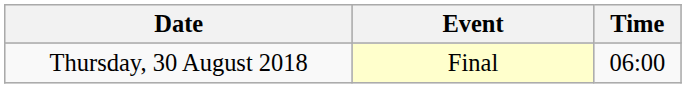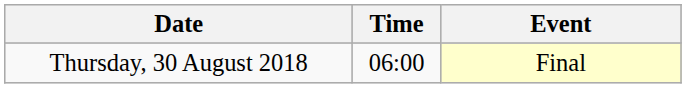 <table class = "wikitable" style="text-align:center;">
 <tr>
 <th width=220>Date</th>
+<th width=50>Time</th>
 <th width=150>Event</th>
-<th width=50>Time</th>
 </tr>
 <tr>
 <td>Thursday, 30 August 2018</td>
+<td>06:00</td>
 <td bgcolor=ffffcc>Final</td>
-<td>06:00</td>
 </tr>
 </table>
